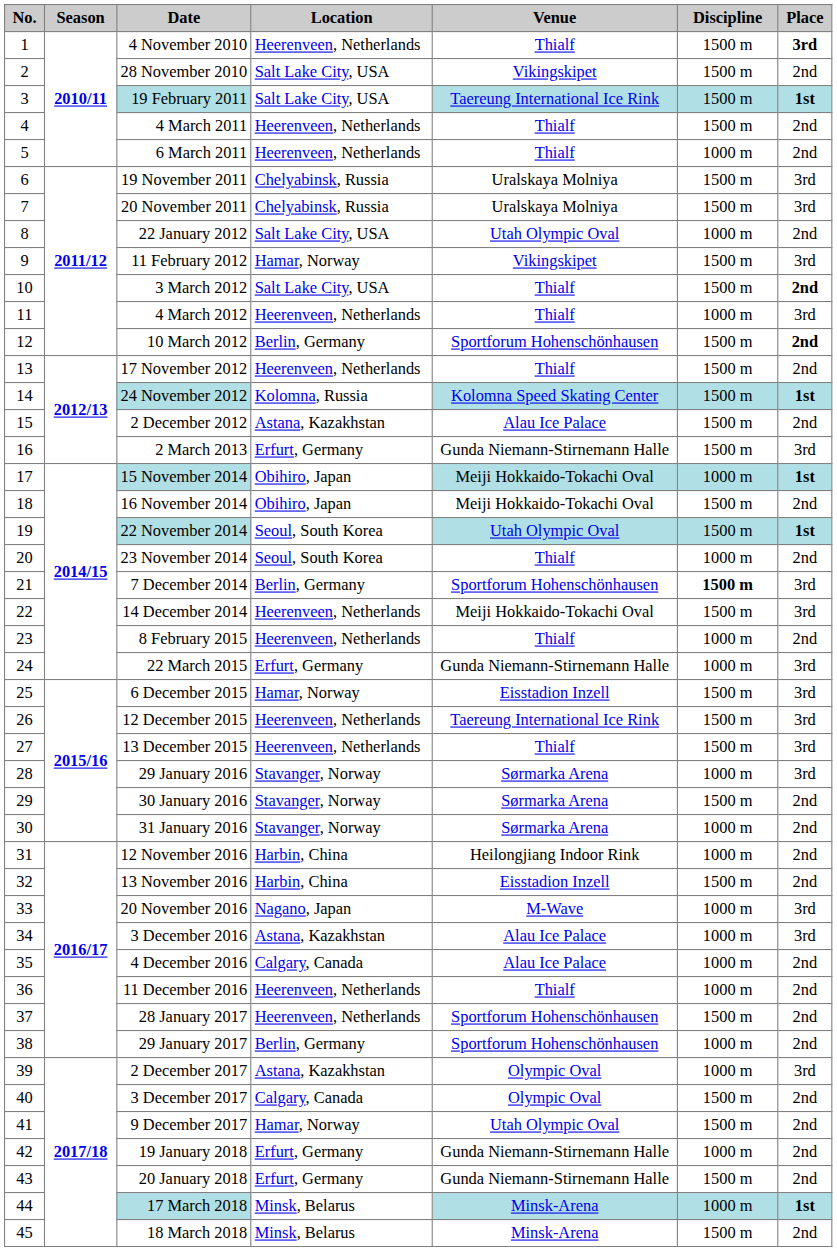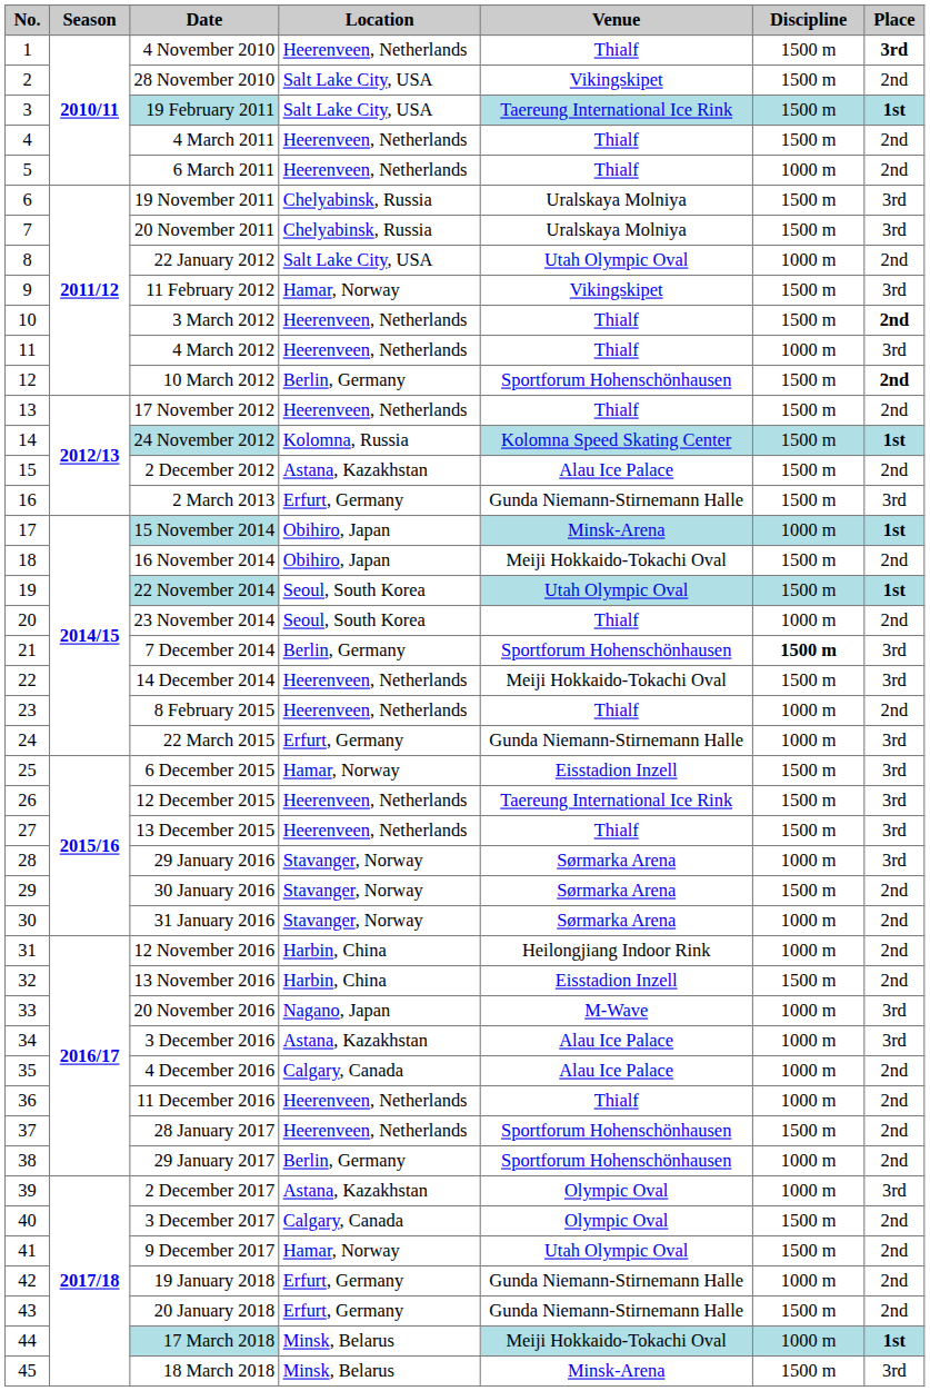 <table cellpadding="3" cellspacing="0" border="1" style="background:#ffffff; text-align:center; font-size:95%; border:grey solid 1px; border-collapse:collapse;">
 <tr style="background:#ccc; text-align:center;">
 <th style="background:#ccc;"> No. </th>
 <th style="background:#ccc;">  Season  </th>
 <th style="background:#ccc;">Date</th>
 <th style="background:#ccc;">Location</th>
 <th style="background:#ccc;">Venue</th>
 <th style="background:#ccc;">   Discipline   </th>
 <th style="background:#ccc;"> Place </th>
 </tr>
 <tr>
 <td align=center>1</td>
 <td rowspan=5 align=center><strong> <a href='#'>2010/11</a> </strong></td>
 <td align=right>4 November 2010</td>
 <td align=left> <a href='#'>Heerenveen</a>, Netherlands  </td>
 <td><a href='#'>Thialf</a></td>
 <td>1500 m</td>
 <td><strong>3rd</strong></td>
 </tr>
 <tr>
 <td align=center>2</td>
 <td align=right>28 November 2010</td>
 <td align=left> <a href='#'>Salt Lake City</a>, USA</td>
 <td><a href='#'>Vikingskipet</a></td>
 <td>1500 m</td>
 <td>2nd</td>
 </tr>
 <tr>
 <td align=center>3</td>
 <td bgcolor="#BOEOE6" align=right>19 February 2011</td>
 <td align=left> <a href='#'>Salt Lake City</a>, USA</td>
 <td bgcolor="#BOEOE6"><a href='#'>Taereung International Ice Rink</a></td>
 <td bgcolor="#BOEOE6">1500 m</td>
 <td bgcolor="#BOEOE6"><strong>1st</strong></td>
 </tr>
 <tr>
 <td align=center>4</td>
 <td align=right>4 March 2011</td>
 <td align=left> <a href='#'>Heerenveen</a>, Netherlands</td>
 <td><a href='#'>Thialf</a></td>
 <td>1500 m</td>
 <td>2nd</td>
 </tr>
 <tr>
 <td align=center>5</td>
 <td align=right>6 March 2011</td>
 <td align=left> <a href='#'>Heerenveen</a>, Netherlands</td>
 <td><a href='#'>Thialf</a></td>
 <td>1000 m</td>
 <td>2nd</td>
 </tr>
 <tr>
 <td align=center>6</td>
 <td rowspan=7 align=center><strong> <a href='#'>2011/12</a> </strong></td>
 <td align=right>19 November 2011</td>
 <td align=left> <a href='#'>Chelyabinsk</a>, Russia</td>
 <td>Uralskaya Molniya</td>
 <td>1500 m</td>
 <td>3rd</td>
 </tr>
 <tr>
 <td align=center>7</td>
 <td align=right>20 November 2011</td>
 <td align=left> <a href='#'>Chelyabinsk</a>, Russia</td>
 <td>Uralskaya Molniya</td>
 <td>1500 m</td>
 <td>3rd</td>
 </tr>
 <tr>
 <td align=center>8</td>
 <td align=right>22 January 2012</td>
 <td align=left> <a href='#'>Salt Lake City</a>, USA</td>
 <td><a href='#'>Utah Olympic Oval</a></td>
 <td>1000 m</td>
 <td>2nd</td>
 </tr>
 <tr>
 <td align=center>9</td>
 <td align=right>11 February 2012</td>
 <td align=left> <a href='#'>Hamar</a>, Norway</td>
 <td><a href='#'>Vikingskipet</a></td>
 <td>1500 m</td>
 <td>3rd</td>
 </tr>
 <tr>
 <td align=center>10</td>
 <td align=right>3 March 2012</td>
-<td align=left> <a href='#'>Salt Lake City</a>, USA</td>
+<td align=left> <a href='#'>Heerenveen</a>, Netherlands</td>
 <td><a href='#'>Thialf</a></td>
 <td>1500 m</td>
 <td><strong>2nd</strong></td>
 </tr>
 <tr>
 <td align=center>11</td>
 <td align=right>4 March 2012</td>
 <td align=left> <a href='#'>Heerenveen</a>, Netherlands</td>
 <td><a href='#'>Thialf</a></td>
 <td>1000 m</td>
 <td>3rd</td>
 </tr>
 <tr>
 <td align=center>12</td>
 <td align=right>10 March 2012</td>
 <td align=left> <a href='#'>Berlin</a>, Germany</td>
 <td><a href='#'>Sportforum Hohenschönhausen</a></td>
 <td>1500 m</td>
 <td><strong>2nd</strong></td>
 </tr>
 <tr>
 <td align=center>13</td>
 <td rowspan=4 align=center><strong> <a href='#'>2012/13</a> </strong></td>
 <td align=right>17 November 2012</td>
 <td align=left> <a href='#'>Heerenveen</a>, Netherlands</td>
 <td><a href='#'>Thialf</a></td>
 <td>1500 m</td>
 <td>2nd</td>
 </tr>
 <tr>
 <td align=center>14</td>
 <td bgcolor="#BOEOE6" align=right>24 November 2012</td>
 <td align=left> <a href='#'>Kolomna</a>, Russia</td>
 <td bgcolor="#BOEOE6"><a href='#'>Kolomna Speed Skating Center</a></td>
 <td bgcolor="#BOEOE6">1500 m</td>
 <td bgcolor="#BOEOE6"><strong>1st</strong></td>
 </tr>
 <tr>
 <td align=center>15</td>
 <td align=right>2 December 2012</td>
 <td align=left> <a href='#'>Astana</a>, Kazakhstan</td>
 <td><a href='#'>Alau Ice Palace</a></td>
 <td>1500 m</td>
 <td>2nd</td>
 </tr>
 <tr>
 <td align=center>16</td>
 <td align=right>2 March 2013</td>
 <td align=left> <a href='#'>Erfurt</a>, Germany</td>
 <td> Gunda Niemann-Stirnemann Halle </td>
 <td>1500 m</td>
 <td>3rd</td>
 </tr>
 <tr>
 <td align=center>17</td>
 <td rowspan=8 align=center><strong> <a href='#'>2014/15</a> </strong></td>
 <td bgcolor="#BOEOE6" align=right>15 November 2014</td>
 <td align=left> <a href='#'>Obihiro</a>, Japan</td>
-<td bgcolor="#BOEOE6">Meiji Hokkaido-Tokachi Oval</td>
+<td bgcolor="#BOEOE6"><a href='#'>Minsk-Arena</a></td>
 <td bgcolor="#BOEOE6">1000 m</td>
 <td bgcolor="#BOEOE6"><strong>1st</strong></td>
 </tr>
 <tr>
 <td align=center>18</td>
 <td align=right>16 November 2014</td>
 <td align=left> <a href='#'>Obihiro</a>, Japan</td>
 <td>Meiji Hokkaido-Tokachi Oval</td>
 <td>1500 m</td>
 <td>2nd</td>
 </tr>
 <tr>
 <td align=center>19</td>
 <td bgcolor="#BOEOE6" align=right>22 November 2014</td>
 <td align=left> <a href='#'>Seoul</a>, South Korea</td>
 <td bgcolor="#BOEOE6"><a href='#'>Utah Olympic Oval</a></td>
 <td bgcolor="#BOEOE6">1500 m</td>
 <td bgcolor="#BOEOE6"><strong>1st</strong></td>
 </tr>
 <tr>
 <td align=center>20</td>
 <td align=right>23 November 2014</td>
 <td align=left> <a href='#'>Seoul</a>, South Korea</td>
 <td><a href='#'>Thialf</a></td>
 <td>1000 m</td>
 <td>2nd</td>
 </tr>
 <tr>
 <td align=center>21</td>
 <td align=right>7 December 2014</td>
 <td align=left> <a href='#'>Berlin</a>, Germany</td>
 <td><a href='#'>Sportforum Hohenschönhausen</a></td>
 <td><strong>1500 m</strong></td>
 <td>3rd</td>
 </tr>
 <tr>
 <td align=center>22</td>
 <td align=right>14 December 2014</td>
 <td align=left> <a href='#'>Heerenveen</a>, Netherlands</td>
 <td>Meiji Hokkaido-Tokachi Oval</td>
 <td>1500 m</td>
 <td>3rd</td>
 </tr>
 <tr>
 <td align=center>23</td>
 <td align=right>8 February 2015</td>
 <td align=left> <a href='#'>Heerenveen</a>, Netherlands</td>
 <td><a href='#'>Thialf</a></td>
 <td>1000 m</td>
 <td>2nd</td>
 </tr>
 <tr>
 <td align=center>24</td>
 <td align=right>22 March 2015</td>
 <td align=left> <a href='#'>Erfurt</a>, Germany</td>
 <td>Gunda Niemann-Stirnemann Halle</td>
 <td>1000 m</td>
 <td>3rd</td>
 </tr>
 <tr>
 <td align=center>25</td>
 <td rowspan=6 align=center><strong> <a href='#'>2015/16</a> </strong></td>
 <td align=right>6 December 2015</td>
 <td align=left> <a href='#'>Hamar</a>, Norway</td>
 <td><a href='#'>Eisstadion Inzell</a></td>
 <td>1500 m</td>
 <td>3rd</td>
 </tr>
 <tr>
 <td align=center>26</td>
 <td align=right>12 December 2015</td>
 <td align=left> <a href='#'>Heerenveen</a>, Netherlands</td>
 <td><a href='#'>Taereung International Ice Rink</a></td>
 <td>1500 m</td>
 <td>3rd</td>
 </tr>
 <tr>
 <td align=center>27</td>
 <td align=right>13 December 2015</td>
 <td align=left> <a href='#'>Heerenveen</a>, Netherlands</td>
 <td><a href='#'>Thialf</a></td>
 <td>1500 m</td>
 <td>3rd</td>
 </tr>
 <tr>
 <td align=center>28</td>
 <td align=right>29 January 2016</td>
 <td align=left> <a href='#'>Stavanger</a>, Norway</td>
 <td><a href='#'>Sørmarka Arena</a></td>
 <td>1000 m</td>
 <td>3rd</td>
 </tr>
 <tr>
 <td align=center>29</td>
 <td align=right>30 January 2016</td>
 <td align=left> <a href='#'>Stavanger</a>, Norway</td>
 <td><a href='#'>Sørmarka Arena</a></td>
 <td>1500 m</td>
 <td>2nd</td>
 </tr>
 <tr>
 <td align=center>30</td>
 <td align=right>31 January 2016</td>
 <td align=left> <a href='#'>Stavanger</a>, Norway</td>
 <td><a href='#'>Sørmarka Arena</a></td>
 <td>1000 m</td>
 <td>2nd</td>
 </tr>
 <tr>
 <td align=center>31</td>
 <td rowspan=8 align=center><strong> <a href='#'>2016/17</a> </strong></td>
 <td align=right>12 November 2016</td>
 <td align=left> <a href='#'>Harbin</a>, China</td>
 <td>Heilongjiang Indoor Rink</td>
 <td>1000 m</td>
 <td>2nd</td>
 </tr>
 <tr>
 <td align=center>32</td>
 <td align=right>13 November 2016</td>
 <td align=left> <a href='#'>Harbin</a>, China</td>
 <td><a href='#'>Eisstadion Inzell</a></td>
 <td>1500 m</td>
 <td>2nd</td>
 </tr>
 <tr>
 <td align=center>33</td>
 <td align=right>20 November 2016</td>
 <td align=left> <a href='#'>Nagano</a>, Japan</td>
 <td><a href='#'>M-Wave</a></td>
 <td>1000 m</td>
 <td>3rd</td>
 </tr>
 <tr>
 <td align=center>34</td>
 <td align=right>3 December 2016</td>
 <td align=left> <a href='#'>Astana</a>, Kazakhstan</td>
 <td><a href='#'>Alau Ice Palace</a></td>
 <td>1000 m</td>
 <td>3rd</td>
 </tr>
 <tr>
 <td align=center>35</td>
 <td align=right>4 December 2016</td>
 <td align=left> <a href='#'>Calgary</a>, Canada</td>
 <td><a href='#'>Alau Ice Palace</a></td>
 <td>1000 m</td>
 <td>2nd</td>
 </tr>
 <tr>
 <td align=center>36</td>
 <td align=right>11 December 2016</td>
 <td align=left> <a href='#'>Heerenveen</a>, Netherlands</td>
 <td><a href='#'>Thialf</a></td>
 <td>1000 m</td>
 <td>2nd</td>
 </tr>
 <tr>
 <td align=center>37</td>
 <td align=right>28 January 2017</td>
 <td align=left> <a href='#'>Heerenveen</a>, Netherlands</td>
 <td><a href='#'>Sportforum Hohenschönhausen</a></td>
 <td>1500 m</td>
 <td>2nd</td>
 </tr>
 <tr>
 <td align=center>38</td>
 <td align=right>29 January 2017</td>
 <td align=left> <a href='#'>Berlin</a>, Germany</td>
 <td><a href='#'>Sportforum Hohenschönhausen</a></td>
 <td>1000 m</td>
 <td>2nd</td>
 </tr>
 <tr>
 <td align=center>39</td>
 <td rowspan=7 align=center><strong> <a href='#'>2017/18</a> </strong></td>
 <td align=right>2 December 2017</td>
 <td align=left> <a href='#'>Astana</a>, Kazakhstan</td>
 <td><a href='#'>Olympic Oval</a></td>
 <td>1000 m</td>
 <td>3rd</td>
 </tr>
 <tr>
 <td align=center>40</td>
 <td align=right>3 December 2017</td>
 <td align=left> <a href='#'>Calgary</a>, Canada</td>
 <td><a href='#'>Olympic Oval</a></td>
 <td>1500 m</td>
 <td>2nd</td>
 </tr>
 <tr>
 <td align=center>41</td>
 <td align=right>9 December 2017</td>
 <td align=left> <a href='#'>Hamar</a>, Norway</td>
 <td><a href='#'>Utah Olympic Oval</a></td>
 <td>1500 m</td>
 <td>2nd</td>
 </tr>
 <tr>
 <td align=center>42</td>
 <td align=right>19 January 2018</td>
 <td align=left> <a href='#'>Erfurt</a>, Germany</td>
 <td>Gunda Niemann-Stirnemann Halle</td>
 <td>1000 m</td>
 <td>2nd</td>
 </tr>
 <tr>
 <td align=center>43</td>
 <td align=right>20 January 2018</td>
 <td align=left> <a href='#'>Erfurt</a>, Germany</td>
 <td>Gunda Niemann-Stirnemann Halle</td>
 <td>1500 m</td>
 <td>2nd</td>
 </tr>
 <tr>
 <td align=center>44</td>
 <td bgcolor="#BOEOE6" align=right>17 March 2018</td>
 <td align=left> <a href='#'>Minsk</a>, Belarus</td>
-<td bgcolor="#BOEOE6"><a href='#'>Minsk-Arena</a></td>
+<td bgcolor="#BOEOE6">Meiji Hokkaido-Tokachi Oval</td>
 <td bgcolor="#BOEOE6">1000 m</td>
 <td bgcolor="#BOEOE6"><strong>1st</strong></td>
 </tr>
 <tr>
 <td align=center>45</td>
 <td align=right>18 March 2018</td>
 <td align=left> <a href='#'>Minsk</a>, Belarus</td>
 <td><a href='#'>Minsk-Arena</a></td>
 <td>1500 m</td>
-<td>2nd</td>
+<td>3rd</td>
 </tr>
 </table>
